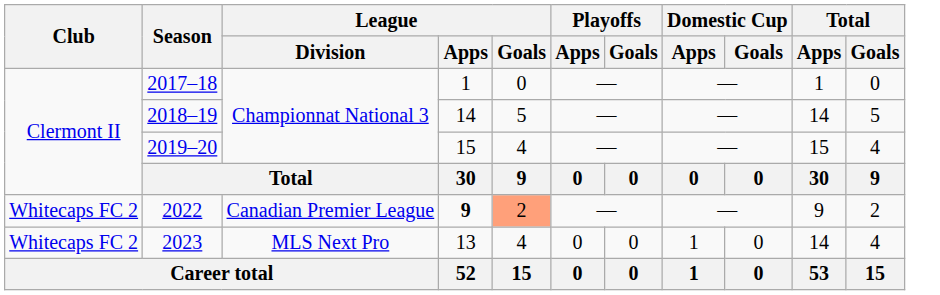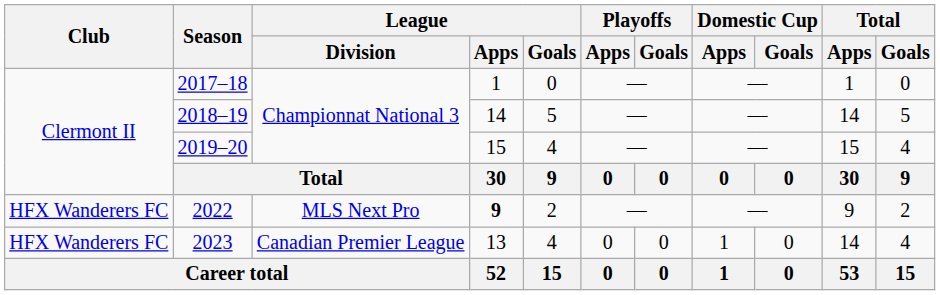 <table class="wikitable" style="text-align:center">
 <tr>
 <th rowspan="2">Club</th>
 <th rowspan="2">Season</th>
 <th colspan="3">League</th>
 <th colspan="2">Playoffs</th>
 <th colspan="2">Domestic Cup</th>
 <th colspan="2">Total</th>
 </tr>
 <tr>
 <th>Division</th>
 <th>Apps</th>
 <th>Goals</th>
 <th>Apps</th>
 <th>Goals</th>
 <th>Apps</th>
 <th>Goals</th>
 <th>Apps</th>
 <th>Goals</th>
 </tr>
 <tr>
 <td rowspan=4><a href='#'>Clermont II</a></td>
 <td><a href='#'>2017–18</a></td>
 <td rowspan=3><a href='#'>Championnat National 3</a></td>
 <td>1</td>
 <td>0</td>
 <td colspan="2">—</td>
 <td colspan="2">—</td>
 <td>1</td>
 <td>0</td>
 </tr>
 <tr>
 <td><a href='#'>2018–19</a></td>
 <td>14</td>
 <td>5</td>
 <td colspan="2">—</td>
 <td colspan="2">—</td>
 <td>14</td>
 <td>5</td>
 </tr>
 <tr>
 <td><a href='#'>2019–20</a></td>
 <td>15</td>
 <td>4</td>
 <td colspan="2">—</td>
 <td colspan="2">—</td>
 <td>15</td>
 <td>4</td>
 </tr>
 <tr>
 <th colspan=2>Total</th>
 <th>30</th>
 <th>9</th>
 <th>0</th>
 <th>0</th>
 <th>0</th>
 <th>0</th>
 <th>30</th>
 <th>9</th>
 </tr>
 <tr>
-<td><a href='#'>Whitecaps FC 2</a></td>
+<td><a href='#'>HFX Wanderers FC</a></td>
 <td><a href='#'>2022</a></td>
-<td><a href='#'>Canadian Premier League</a></td>
+<td><a href='#'>MLS Next Pro</a></td>
 <td><strong>9</strong></td>
-<td style="background: lightsalmon;">2</td>
+<td>2</td>
 <td colspan="2">—</td>
 <td colspan="2">—</td>
 <td>9</td>
 <td>2</td>
 </tr>
 <tr>
-<td><a href='#'>Whitecaps FC 2</a></td>
+<td><a href='#'>HFX Wanderers FC</a></td>
 <td><a href='#'>2023</a></td>
-<td><a href='#'>MLS Next Pro</a></td>
+<td><a href='#'>Canadian Premier League</a></td>
 <td>13</td>
 <td>4</td>
 <td>0</td>
 <td>0</td>
 <td>1</td>
 <td>0</td>
 <td>14</td>
 <td>4</td>
 </tr>
 <tr>
 <th colspan=3>Career total</th>
 <th>52</th>
 <th>15</th>
 <th>0</th>
 <th>0</th>
 <th>1</th>
 <th>0</th>
 <th>53</th>
 <th>15</th>
 </tr>
 </table>
